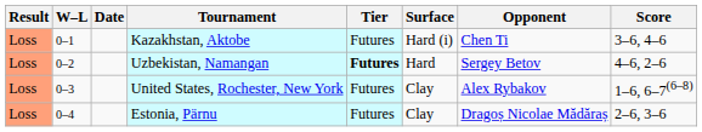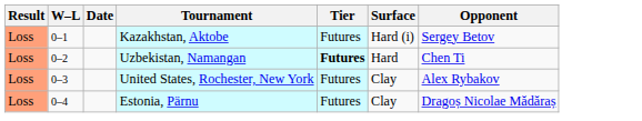 <table class="sortable wikitable">
 <tr>
 <th>Result</th>
 <th class="unsortable">W–L</th>
 <th>Date</th>
 <th>Tournament</th>
 <th>Tier</th>
 <th>Surface</th>
 <th>Opponent</th>
-<th class="unsortable">Score</th>
 </tr>
 <tr>
 <td bgcolor=FFA07A>Loss</td>
 <td><small>0–1</small></td>
 <td></td>
 <td style="background:#cffcff;">Kazakhstan, <a href='#'>Aktobe</a></td>
 <td style="background:#cffcff;">Futures</td>
 <td>Hard (i)</td>
-<td> <a href='#'>Chen Ti</a></td>
-<td>3–6, 4–6</td>
+<td> <a href='#'>Sergey Betov</a></td>
 </tr>
 <tr>
 <td bgcolor=FFA07A>Loss</td>
 <td><small>0–2</small></td>
 <td></td>
 <td style="background:#cffcff;">Uzbekistan, <a href='#'>Namangan</a></td>
 <td style="background:#cffcff;"><strong>Futures</strong></td>
 <td>Hard</td>
-<td> <a href='#'>Sergey Betov</a></td>
-<td>4–6, 2–6</td>
+<td> <a href='#'>Chen Ti</a></td>
 </tr>
 <tr>
 <td bgcolor=FFA07A>Loss</td>
 <td><small>0–3</small></td>
 <td></td>
 <td style="background:#cffcff;">United States, <a href='#'>Rochester, New York</a></td>
 <td style="background:#cffcff;">Futures</td>
 <td>Clay</td>
 <td> <a href='#'>Alex Rybakov</a></td>
-<td>1–6, 6–7<sup>(6–8)</sup></td>
 </tr>
 <tr>
 <td bgcolor=FFA07A>Loss</td>
 <td><small>0–4</small></td>
 <td></td>
 <td style="background:#cffcff;">Estonia, <a href='#'>Pärnu</a></td>
 <td style="background:#cffcff;">Futures</td>
 <td>Clay</td>
 <td> <a href='#'>Dragoș Nicolae Mădăraș</a></td>
-<td>2–6, 3–6</td>
 </tr>
 </table>
